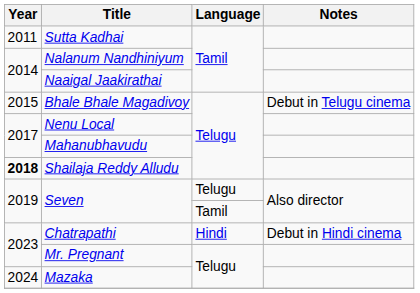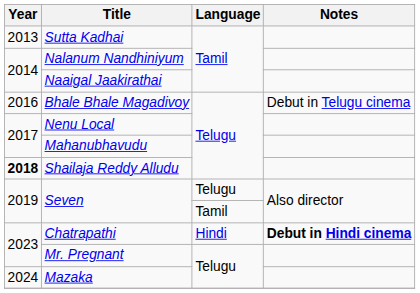 <table class="wikitable sortable">
 <tr>
 <th scope="col">Year</th>
 <th scope="col">Title</th>
 <th scope="col">Language</th>
 <th class="unsortable" scope="col">Notes</th>
 </tr>
 <tr>
-<td>2011</td>
+<td>2013</td>
 <td><em><a href='#'>Sutta Kadhai</a></em></td>
 <td rowspan="3"><a href='#'>Tamil</a></td>
 <td></td>
 </tr>
 <tr>
 <td rowspan="2">2014</td>
 <td><em><a href='#'>Nalanum Nandhiniyum</a></em></td>
 <td></td>
 </tr>
 <tr>
 <td><em><a href='#'>Naaigal Jaakirathai</a></em></td>
 <td></td>
 </tr>
 <tr>
-<td>2015</td>
+<td>2016</td>
 <td><em><a href='#'>Bhale Bhale Magadivoy</a></em></td>
 <td rowspan="4"><a href='#'>Telugu</a></td>
 <td>Debut in <a href='#'>Telugu cinema</a></td>
 </tr>
 <tr>
 <td rowspan="2">2017</td>
 <td><em><a href='#'>Nenu Local</a></em></td>
 <td></td>
 </tr>
 <tr>
 <td><em><a href='#'>Mahanubhavudu</a></em></td>
 <td></td>
 </tr>
 <tr>
 <td><strong>2018</strong></td>
 <td><em><a href='#'>Shailaja Reddy Alludu</a></em></td>
 <td></td>
 </tr>
 <tr>
 <td rowspan="2">2019</td>
 <td rowspan="2"><em><a href='#'>Seven</a></em></td>
 <td>Telugu</td>
 <td rowspan="2">Also director</td>
 </tr>
 <tr>
 <td>Tamil</td>
 </tr>
 <tr>
 <td rowspan="2">2023</td>
 <td><em><a href='#'>Chatrapathi</a></em></td>
 <td><a href='#'>Hindi</a></td>
-<td>Debut in <a href='#'>Hindi cinema</a></td>
+<td><strong>Debut in <a href='#'>Hindi cinema</a></strong></td>
 </tr>
 <tr>
 <td><em><a href='#'>Mr. Pregnant</a></em></td>
 <td rowspan="2">Telugu</td>
 <td></td>
 </tr>
 <tr>
 <td>2024</td>
 <td><em><a href='#'>Mazaka</a></em></td>
 <td></td>
 </tr>
 <tr>
 </tr>
 </table>
